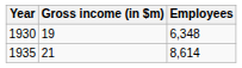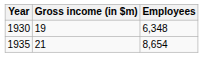 <table class="wikitable" style="float: right;">
 <tr>
 <th>Year</th>
 <th>Gross income (in $m)</th>
 <th>Employees</th>
 </tr>
 <tr>
 <td>1930</td>
 <td>19</td>
 <td>6,348</td>
 </tr>
 <tr>
 <td>1935</td>
 <td>21</td>
-<td>8,614</td>
+<td>8,654</td>
 </tr>
 </table>
